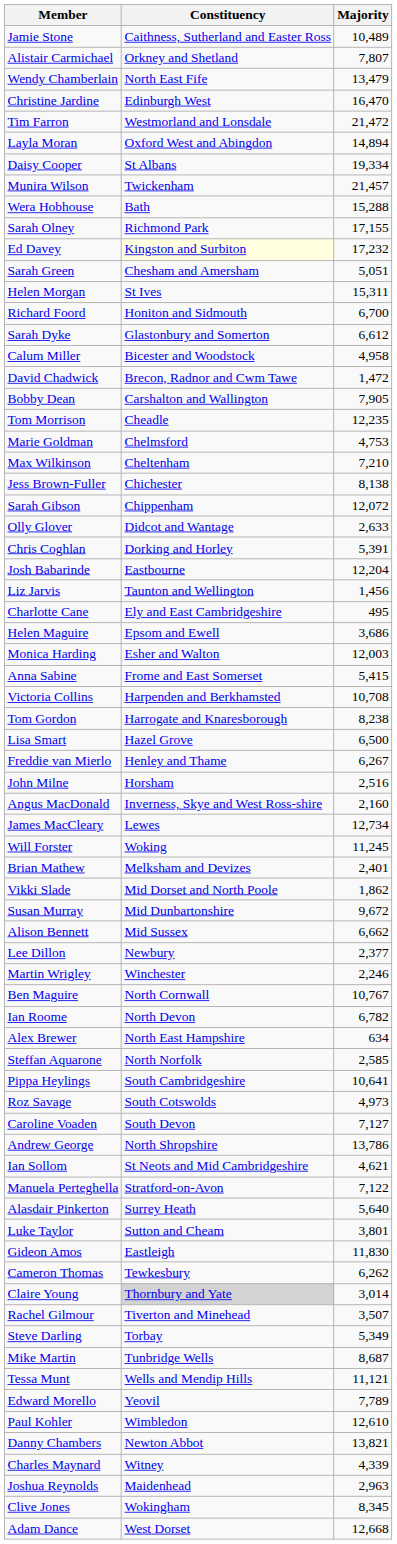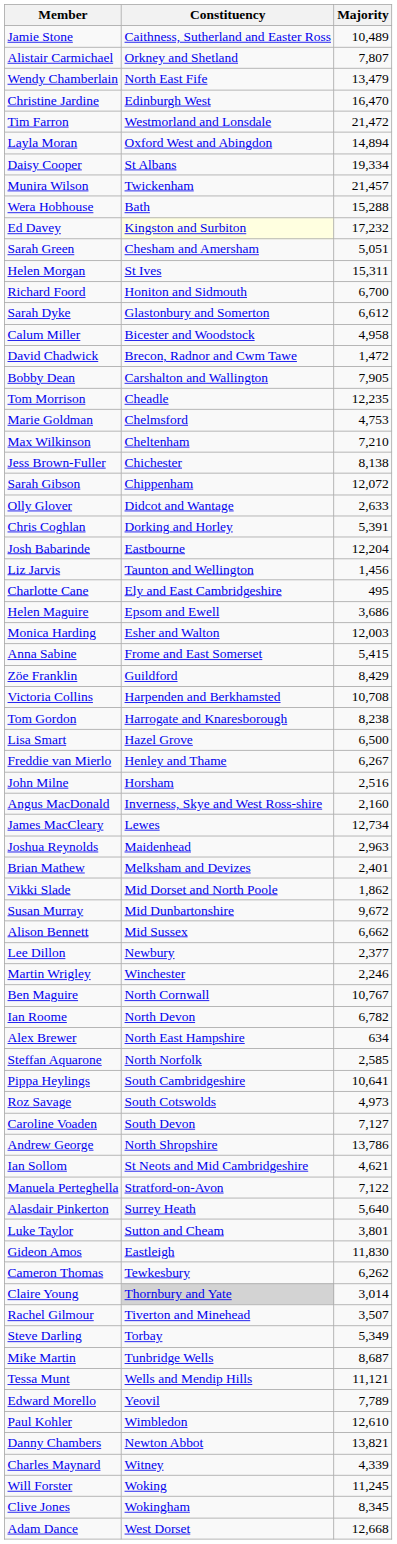 <table class="wikitable sortable">
 <tr>
 <th>Member</th>
 <th>Constituency</th>
 <th>Majority</th>
 </tr>
 <tr>
 <td><a href='#'>Jamie Stone</a></td>
 <td><a href='#'>Caithness, Sutherland and Easter Ross</a></td>
 <td align=right>10,489</td>
 </tr>
 <tr>
 <td><a href='#'>Alistair Carmichael</a></td>
 <td><a href='#'>Orkney and Shetland</a></td>
 <td align=right>7,807</td>
 </tr>
 <tr>
 <td><a href='#'>Wendy Chamberlain</a></td>
 <td><a href='#'>North East Fife</a></td>
 <td align=right>13,479</td>
 </tr>
 <tr>
 <td><a href='#'>Christine Jardine</a></td>
 <td><a href='#'>Edinburgh West</a></td>
 <td align=right>16,470</td>
 </tr>
 <tr>
 <td><a href='#'>Tim Farron</a></td>
 <td><a href='#'>Westmorland and Lonsdale</a></td>
 <td align=right>21,472</td>
 </tr>
 <tr>
 <td><a href='#'>Layla Moran</a></td>
 <td><a href='#'>Oxford West and Abingdon</a></td>
 <td align=right>14,894</td>
 </tr>
 <tr>
 <td><a href='#'>Daisy Cooper</a></td>
 <td><a href='#'>St Albans</a></td>
 <td align=right>19,334</td>
 </tr>
 <tr>
 <td><a href='#'>Munira Wilson</a></td>
 <td><a href='#'>Twickenham</a></td>
 <td align=right>21,457</td>
 </tr>
 <tr>
 <td><a href='#'>Wera Hobhouse</a></td>
 <td><a href='#'>Bath</a></td>
 <td align=right>15,288</td>
-</tr>
-<tr>
-<td><a href='#'>Sarah Olney</a></td>
-<td><a href='#'>Richmond Park</a></td>
-<td align=right>17,155</td>
 </tr>
 <tr>
 <td><a href='#'>Ed Davey</a></td>
 <td style="background: lightyellow;"><a href='#'>Kingston and Surbiton</a></td>
 <td align=right>17,232</td>
 </tr>
 <tr>
 <td><a href='#'>Sarah Green</a></td>
 <td><a href='#'>Chesham and Amersham</a></td>
 <td align=right>5,051</td>
 </tr>
 <tr>
 <td><a href='#'>Helen Morgan</a></td>
 <td><a href='#'>St Ives</a></td>
 <td align=right>15,311</td>
 </tr>
 <tr>
 <td><a href='#'>Richard Foord</a></td>
 <td><a href='#'>Honiton and Sidmouth</a></td>
 <td align=right>6,700</td>
 </tr>
 <tr>
 <td><a href='#'>Sarah Dyke</a></td>
 <td><a href='#'>Glastonbury and Somerton</a></td>
 <td align=right>6,612</td>
 </tr>
 <tr>
 <td><a href='#'>Calum Miller</a></td>
 <td><a href='#'>Bicester and Woodstock</a></td>
 <td align=right>4,958</td>
 </tr>
 <tr>
 <td><a href='#'>David Chadwick</a></td>
 <td><a href='#'>Brecon, Radnor and Cwm Tawe</a></td>
 <td align=right>1,472</td>
 </tr>
 <tr>
 <td><a href='#'>Bobby Dean</a></td>
 <td><a href='#'>Carshalton and Wallington</a></td>
 <td align=right>7,905</td>
 </tr>
 <tr>
 <td><a href='#'>Tom Morrison</a></td>
 <td><a href='#'>Cheadle</a></td>
 <td align=right>12,235</td>
 </tr>
 <tr>
 <td><a href='#'>Marie Goldman</a></td>
 <td><a href='#'>Chelmsford</a></td>
 <td align=right>4,753</td>
 </tr>
 <tr>
 <td><a href='#'>Max Wilkinson</a></td>
 <td><a href='#'>Cheltenham</a></td>
 <td align=right>7,210</td>
 </tr>
 <tr>
 <td><a href='#'>Jess Brown-Fuller</a></td>
 <td><a href='#'>Chichester</a></td>
 <td align=right>8,138</td>
 </tr>
 <tr>
 <td><a href='#'>Sarah Gibson</a></td>
 <td><a href='#'>Chippenham</a></td>
 <td align=right>12,072</td>
 </tr>
 <tr>
 <td><a href='#'>Olly Glover</a></td>
 <td><a href='#'>Didcot and Wantage</a></td>
 <td align=right>2,633</td>
 </tr>
 <tr>
 <td><a href='#'>Chris Coghlan</a></td>
 <td><a href='#'>Dorking and Horley</a></td>
 <td align=right>5,391</td>
 </tr>
 <tr>
 <td><a href='#'>Josh Babarinde</a></td>
 <td><a href='#'>Eastbourne</a></td>
 <td align=right>12,204</td>
 </tr>
 <tr>
 <td><a href='#'>Liz Jarvis</a></td>
 <td><a href='#'>Taunton and Wellington</a></td>
 <td align=right>1,456</td>
 </tr>
 <tr>
 <td><a href='#'>Charlotte Cane</a></td>
 <td><a href='#'>Ely and East Cambridgeshire</a></td>
 <td align=right>495</td>
 </tr>
 <tr>
 <td><a href='#'>Helen Maguire</a></td>
 <td><a href='#'>Epsom and Ewell</a></td>
 <td align=right>3,686</td>
 </tr>
 <tr>
 <td><a href='#'>Monica Harding</a></td>
 <td><a href='#'>Esher and Walton</a></td>
 <td align=right>12,003</td>
 </tr>
 <tr>
 <td><a href='#'>Anna Sabine</a></td>
 <td><a href='#'>Frome and East Somerset</a></td>
 <td align=right>5,415</td>
 </tr>
 <tr>
+<td><a href='#'>Zöe Franklin</a></td>
+<td><a href='#'>Guildford</a></td>
+<td align=right>8,429</td>
+</tr>
+<tr>
 <td><a href='#'>Victoria Collins</a></td>
 <td><a href='#'>Harpenden and Berkhamsted</a></td>
 <td align=right>10,708</td>
 </tr>
 <tr>
 <td><a href='#'>Tom Gordon</a></td>
 <td><a href='#'>Harrogate and Knaresborough</a></td>
 <td align=right>8,238</td>
 </tr>
 <tr>
 <td><a href='#'>Lisa Smart</a></td>
 <td><a href='#'>Hazel Grove</a></td>
 <td align=right>6,500</td>
 </tr>
 <tr>
 <td><a href='#'>Freddie van Mierlo</a></td>
 <td><a href='#'>Henley and Thame</a></td>
 <td align=right>6,267</td>
 </tr>
 <tr>
 <td><a href='#'>John Milne</a></td>
 <td><a href='#'>Horsham</a></td>
 <td align=right>2,516</td>
 </tr>
 <tr>
 <td><a href='#'>Angus MacDonald</a></td>
 <td><a href='#'>Inverness, Skye and West Ross-shire</a></td>
 <td align=right>2,160</td>
 </tr>
 <tr>
 <td><a href='#'>James MacCleary</a></td>
 <td><a href='#'>Lewes</a></td>
 <td align=right>12,734</td>
 </tr>
 <tr>
-<td><a href='#'>Will Forster</a></td>
-<td><a href='#'>Woking</a></td>
-<td align=right>11,245</td>
+<td><a href='#'>Joshua Reynolds</a></td>
+<td><a href='#'>Maidenhead</a></td>
+<td align=right>2,963</td>
 </tr>
 <tr>
 <td><a href='#'>Brian Mathew</a></td>
 <td><a href='#'>Melksham and Devizes</a></td>
 <td align=right>2,401</td>
 </tr>
 <tr>
 <td><a href='#'>Vikki Slade</a></td>
 <td><a href='#'>Mid Dorset and North Poole</a></td>
 <td align=right>1,862</td>
 </tr>
 <tr>
 <td><a href='#'>Susan Murray</a></td>
 <td><a href='#'>Mid Dunbartonshire</a></td>
 <td align=right>9,672</td>
 </tr>
 <tr>
 <td><a href='#'>Alison Bennett</a></td>
 <td><a href='#'>Mid Sussex</a></td>
 <td align=right>6,662</td>
 </tr>
 <tr>
 <td><a href='#'>Lee Dillon</a></td>
 <td><a href='#'>Newbury</a></td>
 <td align=right>2,377</td>
 </tr>
 <tr>
 <td><a href='#'>Martin Wrigley</a></td>
 <td><a href='#'>Winchester</a></td>
 <td align=right>2,246</td>
 </tr>
 <tr>
 <td><a href='#'>Ben Maguire</a></td>
 <td><a href='#'>North Cornwall</a></td>
 <td align=right>10,767</td>
 </tr>
 <tr>
 <td><a href='#'>Ian Roome</a></td>
 <td><a href='#'>North Devon</a></td>
 <td align=right>6,782</td>
 </tr>
 <tr>
 <td><a href='#'>Alex Brewer</a></td>
 <td><a href='#'>North East Hampshire</a></td>
 <td align=right>634</td>
 </tr>
 <tr>
 <td><a href='#'>Steffan Aquarone</a></td>
 <td><a href='#'>North Norfolk</a></td>
 <td align=right>2,585</td>
 </tr>
 <tr>
 <td><a href='#'>Pippa Heylings</a></td>
 <td><a href='#'>South Cambridgeshire</a></td>
 <td align=right>10,641</td>
 </tr>
 <tr>
 <td><a href='#'>Roz Savage</a></td>
 <td><a href='#'>South Cotswolds</a></td>
 <td align=right>4,973</td>
 </tr>
 <tr>
 <td><a href='#'>Caroline Voaden</a></td>
 <td><a href='#'>South Devon</a></td>
 <td align=right>7,127</td>
 </tr>
 <tr>
 <td><a href='#'>Andrew George</a></td>
 <td><a href='#'>North Shropshire</a></td>
 <td align=right>13,786</td>
 </tr>
 <tr>
 <td><a href='#'>Ian Sollom</a></td>
 <td><a href='#'>St Neots and Mid Cambridgeshire</a></td>
 <td align=right>4,621</td>
 </tr>
 <tr>
 <td><a href='#'>Manuela Perteghella</a></td>
 <td><a href='#'>Stratford-on-Avon</a></td>
 <td align=right>7,122</td>
 </tr>
 <tr>
 <td><a href='#'>Alasdair Pinkerton</a></td>
 <td><a href='#'>Surrey Heath</a></td>
 <td align=right>5,640</td>
 </tr>
 <tr>
 <td><a href='#'>Luke Taylor</a></td>
 <td><a href='#'>Sutton and Cheam</a></td>
 <td align=right>3,801</td>
 </tr>
 <tr>
 <td><a href='#'>Gideon Amos</a></td>
 <td><a href='#'>Eastleigh</a></td>
 <td align=right>11,830</td>
 </tr>
 <tr>
 <td><a href='#'>Cameron Thomas</a></td>
 <td><a href='#'>Tewkesbury</a></td>
 <td align=right>6,262</td>
 </tr>
 <tr>
 <td><a href='#'>Claire Young</a></td>
 <td style="background: lightgrey;"><a href='#'>Thornbury and Yate</a></td>
 <td align=right>3,014</td>
 </tr>
 <tr>
 <td><a href='#'>Rachel Gilmour</a></td>
 <td><a href='#'>Tiverton and Minehead</a></td>
 <td align=right>3,507</td>
 </tr>
 <tr>
 <td><a href='#'>Steve Darling</a></td>
 <td><a href='#'>Torbay</a></td>
 <td align=right>5,349</td>
 </tr>
 <tr>
 <td><a href='#'>Mike Martin</a></td>
 <td><a href='#'>Tunbridge Wells</a></td>
 <td align=right>8,687</td>
 </tr>
 <tr>
 <td><a href='#'>Tessa Munt</a></td>
 <td><a href='#'>Wells and Mendip Hills</a></td>
 <td align=right>11,121</td>
 </tr>
 <tr>
 <td><a href='#'>Edward Morello</a></td>
 <td><a href='#'>Yeovil</a></td>
 <td align=right>7,789</td>
 </tr>
 <tr>
 <td><a href='#'>Paul Kohler</a></td>
 <td><a href='#'>Wimbledon</a></td>
 <td align=right>12,610</td>
 </tr>
 <tr>
 <td><a href='#'>Danny Chambers</a></td>
 <td><a href='#'>Newton Abbot</a></td>
 <td align=right>13,821</td>
 </tr>
 <tr>
 <td><a href='#'>Charles Maynard</a></td>
 <td><a href='#'>Witney</a></td>
 <td align=right>4,339</td>
 </tr>
 <tr>
-<td><a href='#'>Joshua Reynolds</a></td>
-<td><a href='#'>Maidenhead</a></td>
-<td align=right>2,963</td>
+<td><a href='#'>Will Forster</a></td>
+<td><a href='#'>Woking</a></td>
+<td align=right>11,245</td>
 </tr>
 <tr>
 <td><a href='#'>Clive Jones</a></td>
 <td><a href='#'>Wokingham</a></td>
 <td align=right>8,345</td>
 </tr>
 <tr>
 <td><a href='#'>Adam Dance</a></td>
 <td><a href='#'>West Dorset</a></td>
 <td align=right>12,668</td>
 </tr>
 </table>
